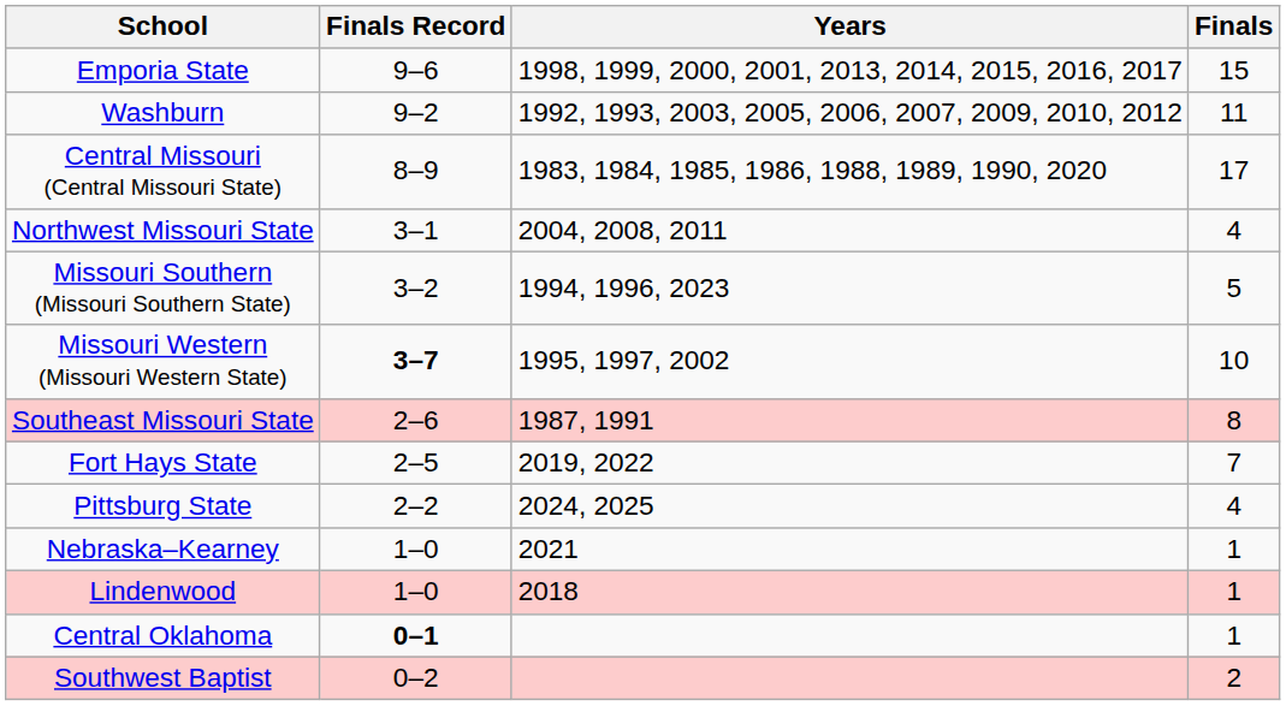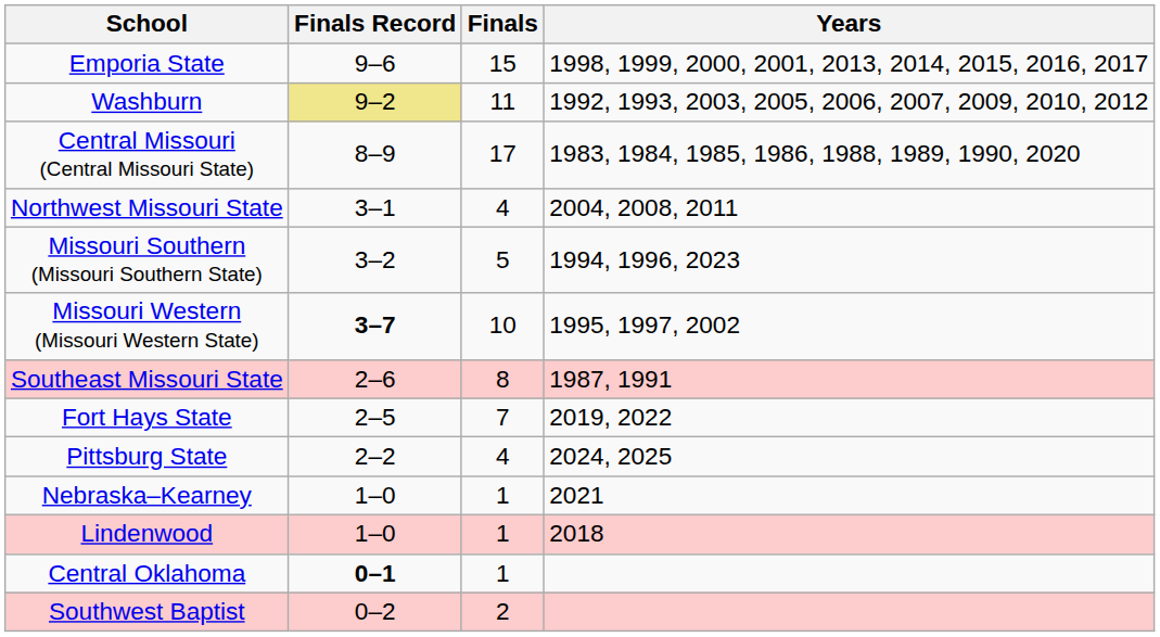 <table class="wikitable sortable" style="text-align:center;">
 <tr>
 <th>School</th>
 <th>Finals Record</th>
+<th>Finals</th>
 <th class=unsortable>Years</th>
-<th>Finals</th>
 </tr>
 <tr>
 <td><a href='#'>Emporia State</a></td>
 <td>9–6</td>
+<td>15</td>
 <td align=left>1998, 1999, 2000, 2001, 2013, 2014, 2015, 2016, 2017</td>
-<td>15</td>
 </tr>
 <tr>
 <td><a href='#'>Washburn</a></td>
-<td>9–2</td>
+<td style="background: khaki;">9–2</td>
+<td>11</td>
 <td align=left>1992, 1993, 2003, 2005, 2006, 2007, 2009, 2010, 2012</td>
-<td>11</td>
 </tr>
 <tr>
 <td><a href='#'>Central Missouri</a><br><small>(Central Missouri State)</small></td>
 <td>8–9</td>
+<td>17</td>
 <td align=left>1983, 1984, 1985, 1986, 1988, 1989, 1990, 2020</td>
-<td>17</td>
 </tr>
 <tr>
 <td><a href='#'>Northwest Missouri State</a></td>
 <td>3–1</td>
+<td>4</td>
 <td align=left>2004, 2008, 2011</td>
-<td>4</td>
 </tr>
 <tr>
 <td><a href='#'>Missouri Southern</a><br><small>(Missouri Southern State)</small></td>
 <td>3–2</td>
+<td>5</td>
 <td align=left>1994, 1996, 2023</td>
-<td>5</td>
 </tr>
 <tr>
 <td><a href='#'>Missouri Western</a><br><small>(Missouri Western State)</small></td>
 <td><strong>3–7</strong></td>
+<td>10</td>
 <td align=left>1995, 1997, 2002</td>
-<td>10</td>
 </tr>
 <tr bgcolor=#fdcccc>
 <td><a href='#'>Southeast Missouri State</a></td>
 <td>2–6</td>
+<td>8</td>
 <td align=left>1987, 1991</td>
-<td>8</td>
 </tr>
 <tr>
 <td><a href='#'>Fort Hays State</a></td>
 <td>2–5</td>
+<td>7</td>
 <td align=left>2019, 2022</td>
-<td>7</td>
 </tr>
 <tr>
 <td><a href='#'>Pittsburg State</a></td>
 <td>2–2</td>
+<td>4</td>
 <td align=left>2024, 2025</td>
-<td>4</td>
 </tr>
 <tr>
 <td><a href='#'>Nebraska–Kearney</a></td>
 <td>1–0</td>
+<td>1</td>
 <td align=left>2021</td>
-<td>1</td>
 </tr>
 <tr bgcolor=#fdcccc>
 <td><a href='#'>Lindenwood</a></td>
 <td>1–0</td>
+<td>1</td>
 <td align=left>2018</td>
-<td>1</td>
 </tr>
 <tr>
 <td><a href='#'>Central Oklahoma</a></td>
 <td><strong>0–1</strong></td>
+<td>1</td>
 <td align=left></td>
-<td>1</td>
 </tr>
 <tr bgcolor=#fdcccc>
 <td><a href='#'>Southwest Baptist</a></td>
 <td>0–2</td>
+<td>2</td>
 <td align=left></td>
-<td>2</td>
 </tr>
 </table>
